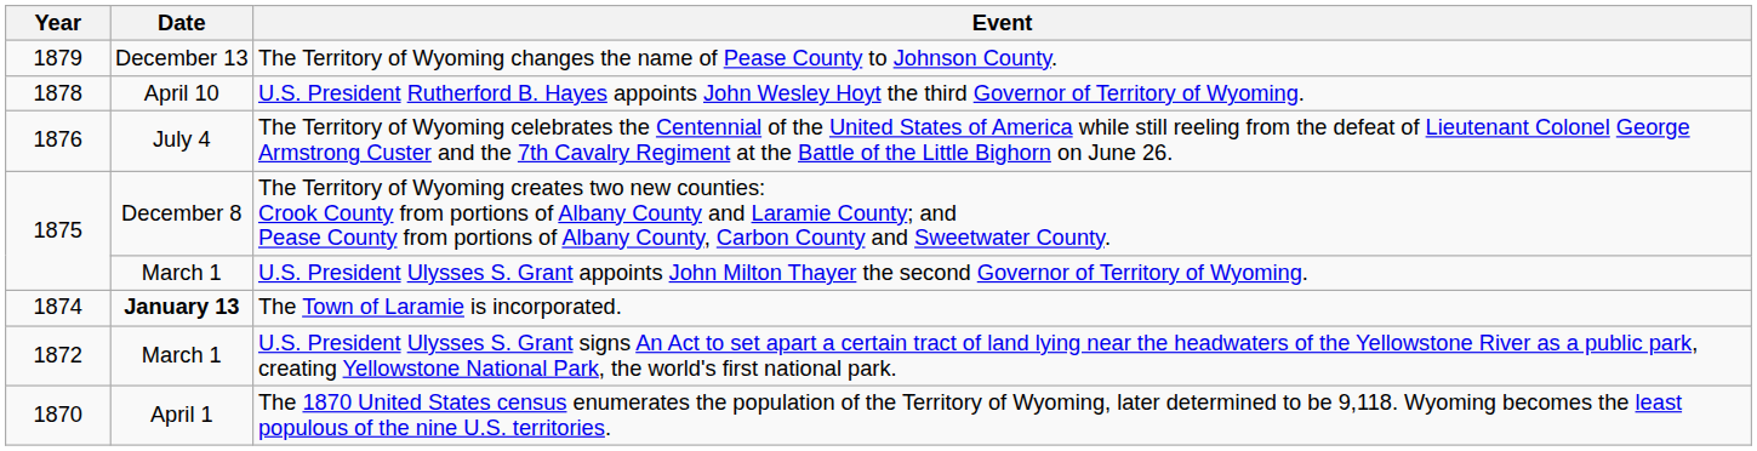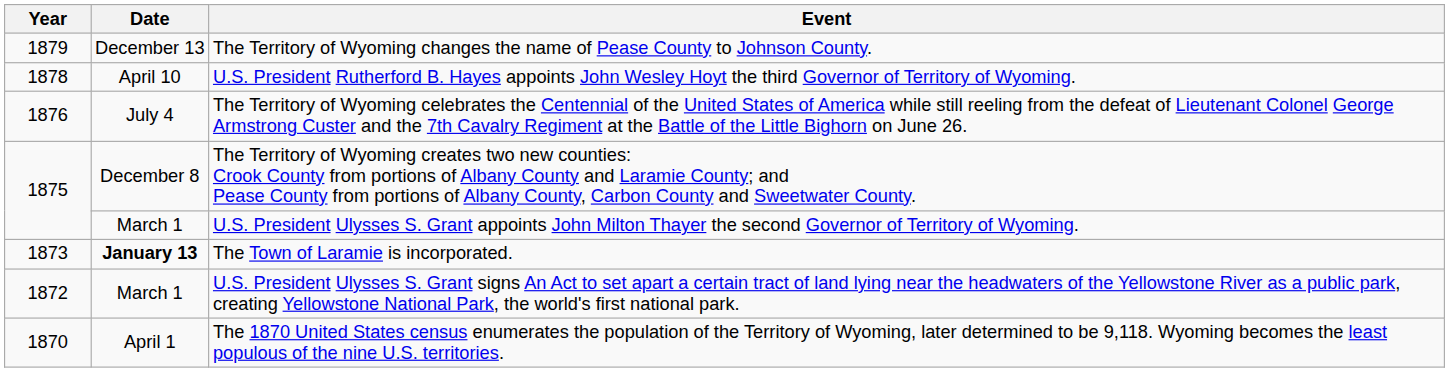 <table class="wikitable" style="width:100%;">
 <tr>
 <th style="width:6%">Year</th>
 <th style="width:8%">Date</th>
 <th style="width:86%">Event</th>
 </tr>
 <tr>
 <td align=center rowspan=1>1879</td>
 <td align=center>December 13</td>
 <td>The Territory of Wyoming changes the name of <a href='#'>Pease County</a> to <a href='#'>Johnson County</a>.</td>
 </tr>
 <tr>
 <td align=center rowspan=1>1878</td>
 <td align=center>April 10</td>
 <td><a href='#'>U.S. President</a> <a href='#'>Rutherford B. Hayes</a> appoints <a href='#'>John Wesley Hoyt</a> the third <a href='#'>Governor of Territory of Wyoming</a>.</td>
 </tr>
 <tr>
 <td align=center rowspan=1>1876</td>
 <td align=center>July 4</td>
 <td>The Territory of Wyoming celebrates the <a href='#'>Centennial</a> of the <a href='#'>United States of America</a> while still reeling from the defeat of <a href='#'>Lieutenant Colonel</a> <a href='#'>George Armstrong Custer</a> and the <a href='#'>7th Cavalry Regiment</a> at the <a href='#'>Battle of the Little Bighorn</a> on June 26.</td>
 </tr>
 <tr>
 <td align=center rowspan=2>1875</td>
 <td align=center>December 8</td>
 <td>The Territory of Wyoming creates two new counties:<br><a href='#'>Crook County</a> from portions of <a href='#'>Albany County</a> and <a href='#'>Laramie County</a>; and<br><a href='#'>Pease County</a> from portions of <a href='#'>Albany County</a>, <a href='#'>Carbon County</a> and <a href='#'>Sweetwater County</a>.</td>
 </tr>
 <tr>
 <td align=center>March 1</td>
 <td><a href='#'>U.S. President</a> <a href='#'>Ulysses S. Grant</a> appoints <a href='#'>John Milton Thayer</a> the second <a href='#'>Governor of Territory of Wyoming</a>.</td>
 </tr>
 <tr>
-<td align=center rowspan=1>1874</td>
+<td align=center rowspan=1>1873</td>
 <td align=center><strong>January 13</strong></td>
 <td>The <a href='#'>Town of Laramie</a> is incorporated.</td>
 </tr>
 <tr>
 <td align=center rowspan=1>1872</td>
 <td align=center>March 1</td>
 <td><a href='#'>U.S. President</a> <a href='#'>Ulysses S. Grant</a> signs <a href='#'>An Act to set apart a certain tract of land lying near the headwaters of the Yellowstone River as a public park</a>, creating <a href='#'>Yellowstone National Park</a>, the world's first national park.</td>
 </tr>
 <tr>
 <td align=center rowspan=1>1870</td>
 <td align=center>April 1</td>
 <td>The <a href='#'>1870 United States census</a> enumerates the population of the Territory of Wyoming, later determined to be 9,118. Wyoming becomes the <a href='#'>least populous of the nine U.S. territories</a>.</td>
 </tr>
 </table>
